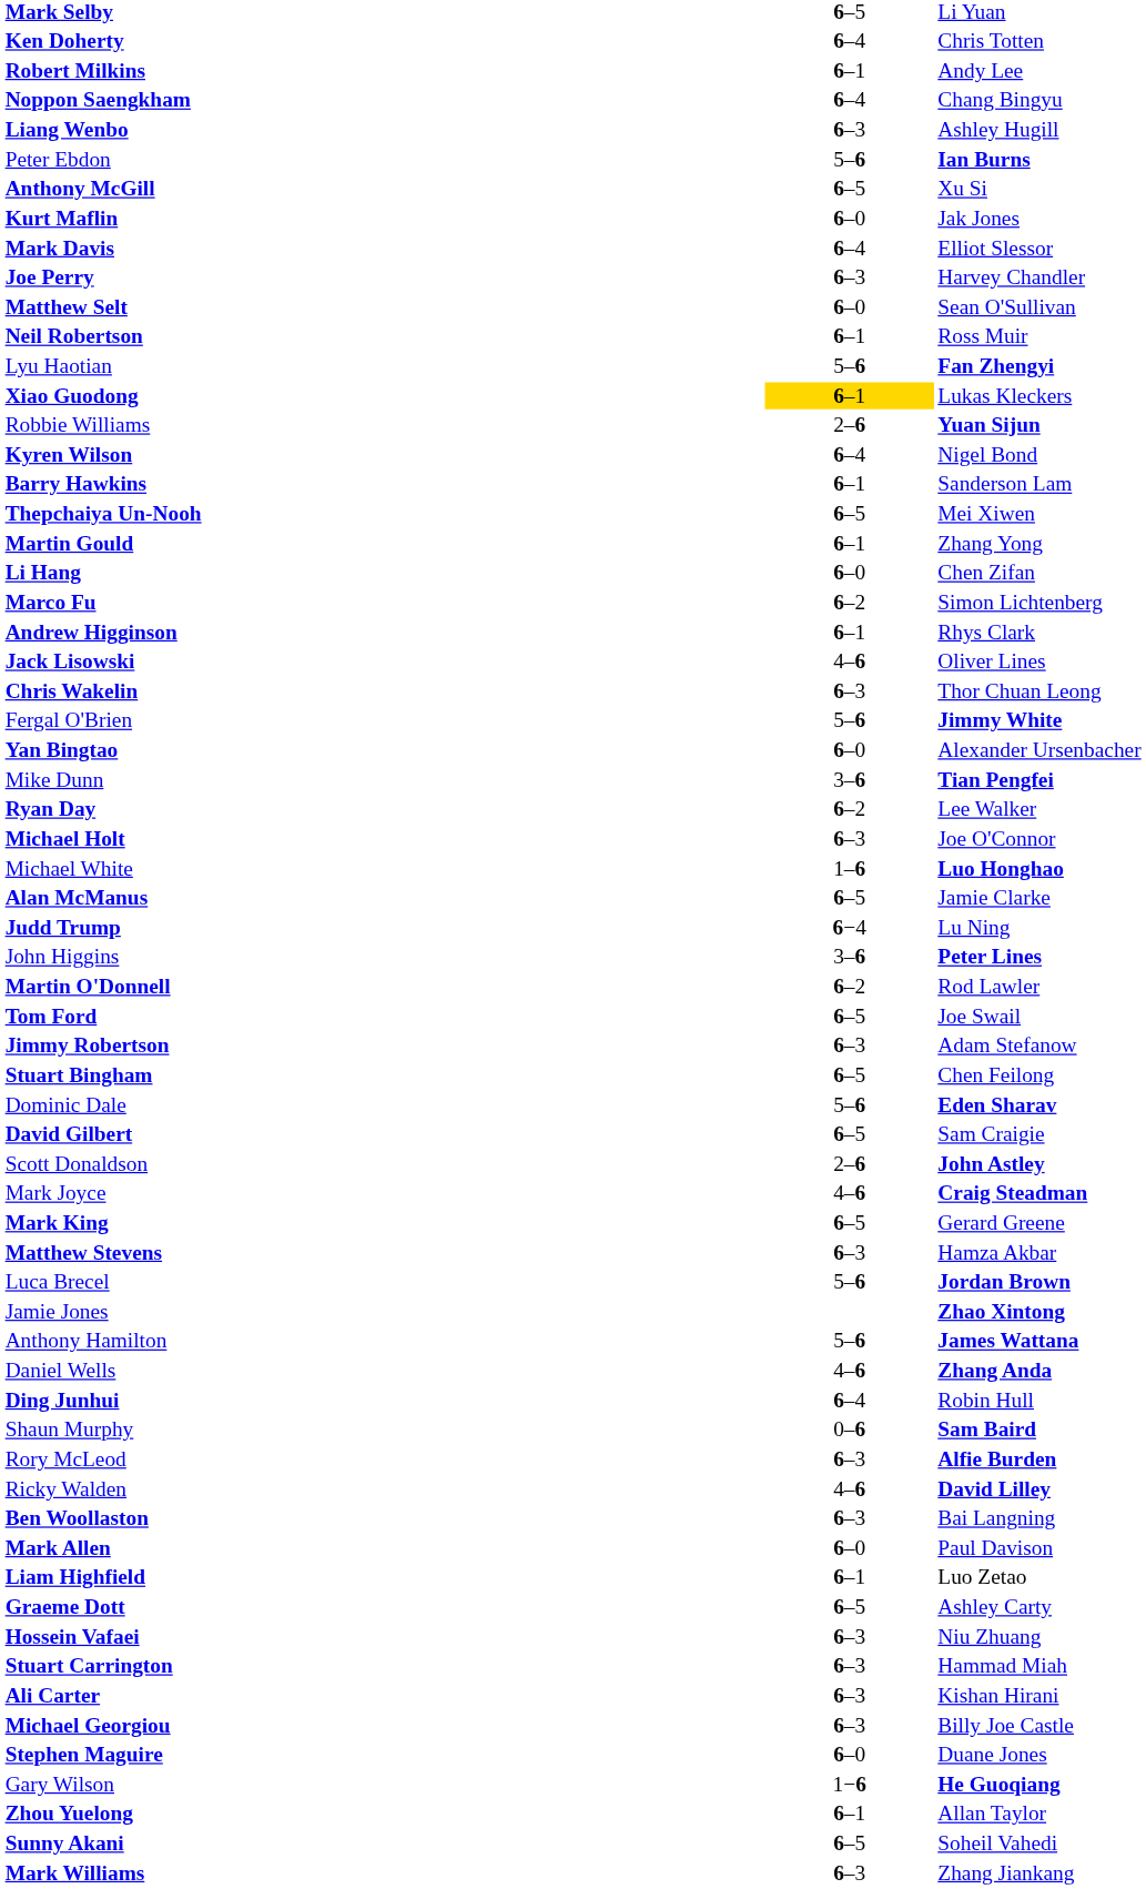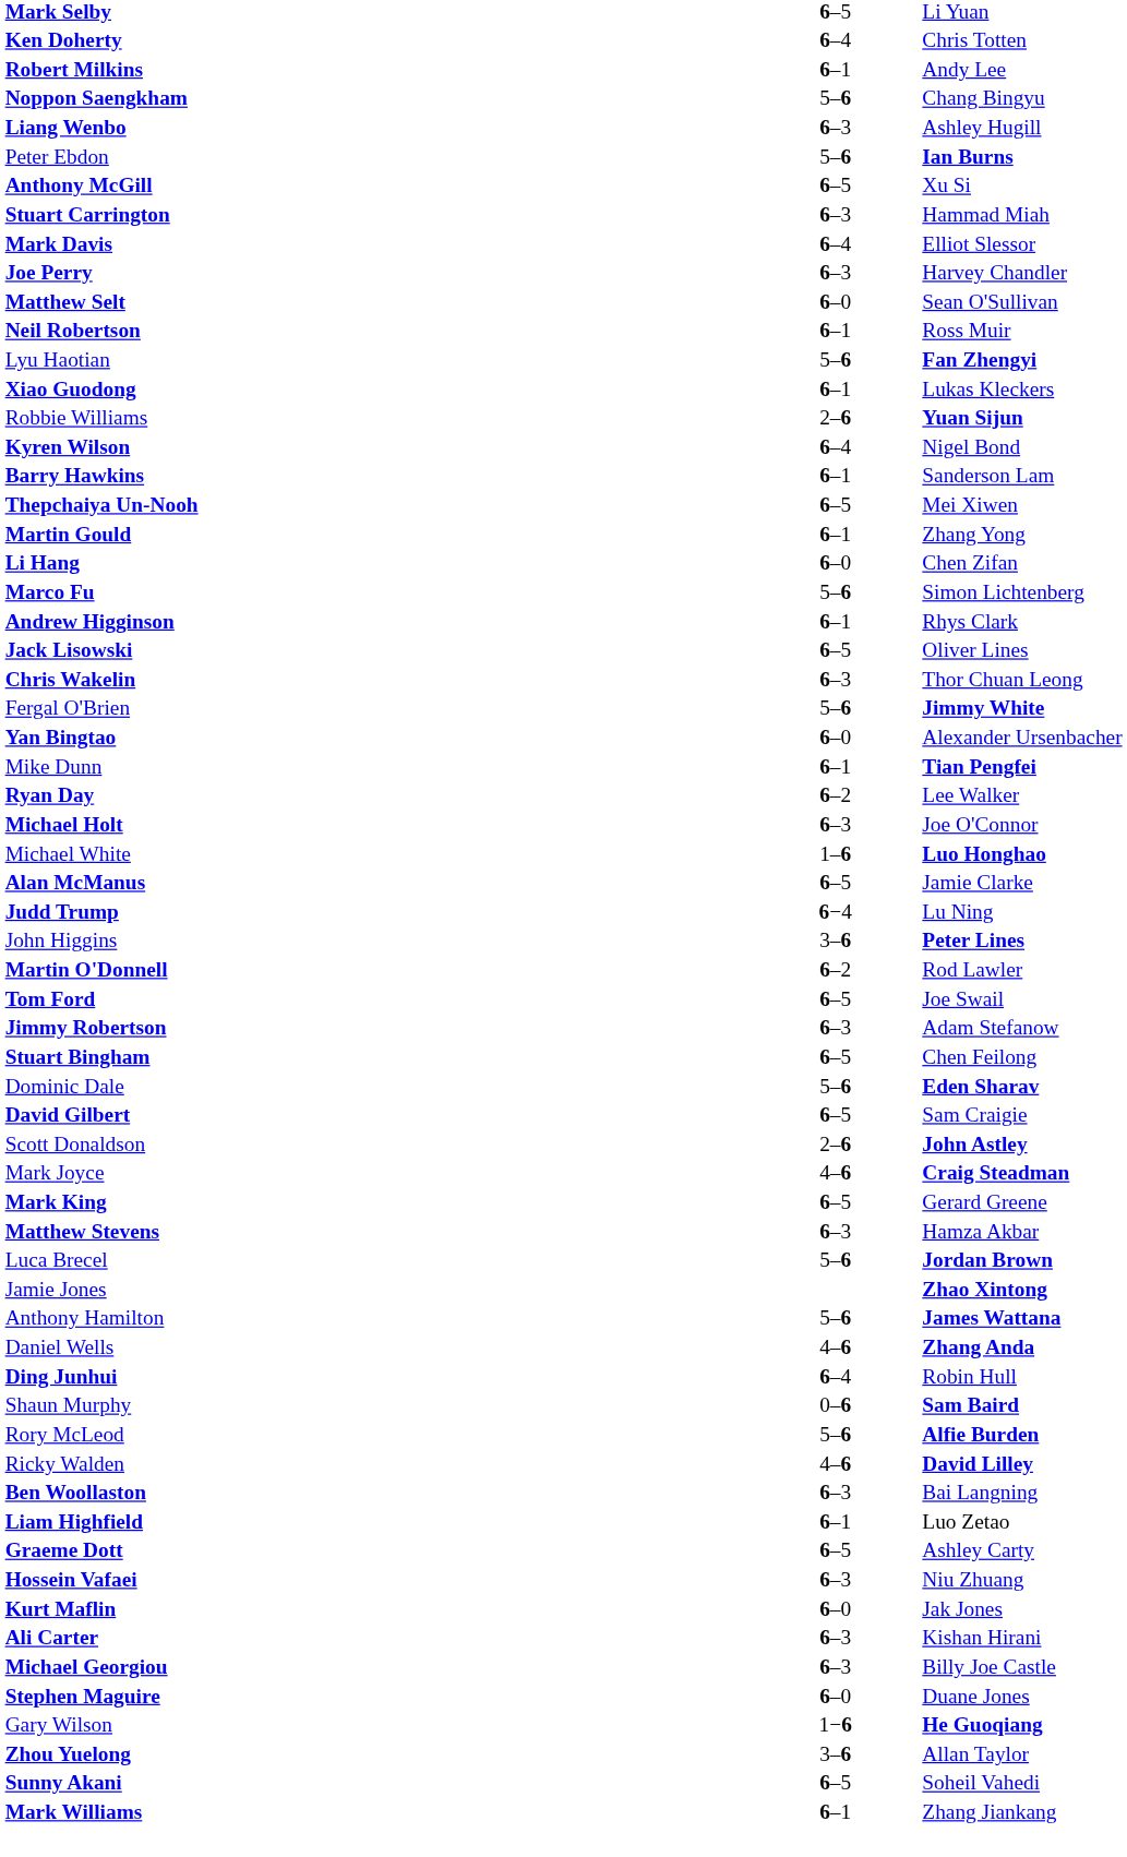 <table width="100%">
 <tr>
 <td width=45%> <strong><a href='#'>Mark Selby</a></strong></td>
 <td width=10% align="center"><strong>6</strong>–5</td>
 <td width=45%> <a href='#'>Li Yuan</a></td>
 </tr>
 <tr>
 <td> <strong><a href='#'>Ken Doherty</a></strong></td>
 <td align="center"><strong>6</strong>–4</td>
 <td> <a href='#'>Chris Totten</a></td>
 </tr>
 <tr>
 <td> <strong><a href='#'>Robert Milkins</a></strong></td>
 <td align="center"><strong>6</strong>–1</td>
 <td> <a href='#'>Andy Lee</a></td>
 </tr>
 <tr>
 <td> <strong><a href='#'>Noppon Saengkham</a></strong></td>
-<td align="center"><strong>6</strong>–4</td>
+<td align="center">5–<strong>6</strong></td>
 <td> <a href='#'>Chang Bingyu</a></td>
 </tr>
 <tr>
 <td> <strong><a href='#'>Liang Wenbo</a></strong></td>
 <td align="center"><strong>6</strong>–3</td>
 <td> <a href='#'>Ashley Hugill</a></td>
 </tr>
 <tr>
 <td> <a href='#'>Peter Ebdon</a></td>
 <td align="center">5–<strong>6</strong></td>
 <td> <strong><a href='#'>Ian Burns</a></strong></td>
 </tr>
 <tr>
 <td> <strong><a href='#'>Anthony McGill</a></strong></td>
 <td align="center"><strong>6</strong>–5</td>
 <td> <a href='#'>Xu Si</a></td>
 </tr>
 <tr>
-<td> <strong><a href='#'>Kurt Maflin</a></strong></td>
-<td align="center"><strong>6</strong>–0</td>
-<td> <a href='#'>Jak Jones</a></td>
+<td> <strong><a href='#'>Stuart Carrington</a></strong></td>
+<td align="center"><strong>6</strong>–3</td>
+<td> <a href='#'>Hammad Miah</a></td>
 </tr>
 <tr>
 <td> <strong><a href='#'>Mark Davis</a></strong></td>
 <td align="center"><strong>6</strong>–4</td>
 <td> <a href='#'>Elliot Slessor</a></td>
 </tr>
 <tr>
 <td> <strong><a href='#'>Joe Perry</a></strong></td>
 <td align="center"><strong>6</strong>–3</td>
 <td> <a href='#'>Harvey Chandler</a></td>
 </tr>
 <tr>
 <td> <strong><a href='#'>Matthew Selt</a></strong></td>
 <td align="center"><strong>6</strong>–0</td>
 <td> <a href='#'>Sean O'Sullivan</a></td>
 </tr>
 <tr>
 <td> <strong><a href='#'>Neil Robertson</a></strong></td>
 <td align="center"><strong>6</strong>–1</td>
 <td> <a href='#'>Ross Muir</a></td>
 </tr>
 <tr>
 <td> <a href='#'>Lyu Haotian</a></td>
 <td align="center">5–<strong>6</strong></td>
 <td> <strong><a href='#'>Fan Zhengyi</a></strong></td>
 </tr>
 <tr>
 <td> <strong><a href='#'>Xiao Guodong</a></strong></td>
-<td align="center" style="background: gold;"><strong>6</strong>–1</td>
+<td align="center"><strong>6</strong>–1</td>
 <td> <a href='#'>Lukas Kleckers</a></td>
 </tr>
 <tr>
 <td> <a href='#'>Robbie Williams</a></td>
 <td align="center">2–<strong>6</strong></td>
 <td> <strong><a href='#'>Yuan Sijun</a></strong></td>
 </tr>
 <tr>
 <td> <strong><a href='#'>Kyren Wilson</a></strong></td>
 <td align="center"><strong>6</strong>–4</td>
 <td> <a href='#'>Nigel Bond</a></td>
 </tr>
 <tr>
 <td> <strong><a href='#'>Barry Hawkins</a></strong></td>
 <td align="center"><strong>6</strong>–1</td>
 <td> <a href='#'>Sanderson Lam</a></td>
 </tr>
 <tr>
 <td> <strong><a href='#'>Thepchaiya Un-Nooh</a></strong></td>
 <td align="center"><strong>6</strong>–5</td>
 <td> <a href='#'>Mei Xiwen</a></td>
 </tr>
 <tr>
 <td> <strong><a href='#'>Martin Gould</a></strong></td>
 <td align="center"><strong>6</strong>–1</td>
 <td> <a href='#'>Zhang Yong</a></td>
 </tr>
 <tr>
 <td> <strong><a href='#'>Li Hang</a></strong></td>
 <td align="center"><strong>6</strong>–0</td>
 <td> <a href='#'>Chen Zifan</a></td>
 </tr>
 <tr>
 <td> <strong><a href='#'>Marco Fu</a></strong></td>
-<td align="center"><strong>6</strong>–2</td>
+<td align="center">5–<strong>6</strong></td>
 <td> <a href='#'>Simon Lichtenberg</a></td>
 </tr>
 <tr>
 <td> <strong><a href='#'>Andrew Higginson</a></strong></td>
 <td align="center"><strong>6</strong>–1</td>
 <td> <a href='#'>Rhys Clark</a></td>
 </tr>
 <tr>
 <td> <strong><a href='#'>Jack Lisowski</a></strong></td>
-<td align="center">4–<strong>6</strong></td>
+<td align="center"><strong>6</strong>–5</td>
 <td> <a href='#'>Oliver Lines</a></td>
 </tr>
 <tr>
 <td> <strong><a href='#'>Chris Wakelin</a></strong></td>
 <td align="center"><strong>6</strong>–3</td>
 <td> <a href='#'>Thor Chuan Leong</a></td>
 </tr>
 <tr>
 <td> <a href='#'>Fergal O'Brien</a></td>
 <td align="center">5–<strong>6</strong></td>
 <td> <strong><a href='#'>Jimmy White</a></strong></td>
 </tr>
 <tr>
 <td> <strong><a href='#'>Yan Bingtao</a></strong></td>
 <td align="center"><strong>6</strong>–0</td>
 <td> <a href='#'>Alexander Ursenbacher</a></td>
 </tr>
 <tr>
 <td> <a href='#'>Mike Dunn</a></td>
-<td align="center">3–<strong>6</strong></td>
+<td align="center"><strong>6</strong>–1</td>
 <td> <strong><a href='#'>Tian Pengfei</a></strong></td>
 </tr>
 <tr>
 <td> <strong><a href='#'>Ryan Day</a></strong></td>
 <td align="center"><strong>6</strong>–2</td>
 <td> <a href='#'>Lee Walker</a></td>
 </tr>
 <tr>
 <td> <strong><a href='#'>Michael Holt</a></strong></td>
 <td align="center"><strong>6</strong>–3</td>
 <td> <a href='#'>Joe O'Connor</a></td>
 </tr>
 <tr>
 <td> <a href='#'>Michael White</a></td>
 <td align="center">1–<strong>6</strong></td>
 <td> <strong><a href='#'>Luo Honghao</a></strong></td>
 </tr>
 <tr>
 <td> <strong><a href='#'>Alan McManus</a></strong></td>
 <td align="center"><strong>6</strong>–5</td>
 <td> <a href='#'>Jamie Clarke</a></td>
 </tr>
 <tr>
 <td> <strong><a href='#'>Judd Trump</a></strong></td>
 <td align="center"><strong>6</strong>−4</td>
 <td> <a href='#'>Lu Ning</a></td>
 </tr>
 <tr>
 <td> <a href='#'>John Higgins</a></td>
 <td align="center">3–<strong>6</strong></td>
 <td> <strong><a href='#'>Peter Lines</a></strong></td>
 </tr>
 <tr>
 <td> <strong><a href='#'>Martin O'Donnell</a></strong></td>
 <td align="center"><strong>6</strong>–2</td>
 <td> <a href='#'>Rod Lawler</a></td>
 </tr>
 <tr>
 <td> <strong><a href='#'>Tom Ford</a></strong></td>
 <td align="center"><strong>6</strong>–5</td>
 <td> <a href='#'>Joe Swail</a></td>
 </tr>
 <tr>
 <td> <strong><a href='#'>Jimmy Robertson</a></strong></td>
 <td align="center"><strong>6</strong>–3</td>
 <td> <a href='#'>Adam Stefanow</a></td>
 </tr>
 <tr>
 <td> <strong><a href='#'>Stuart Bingham</a></strong></td>
 <td align="center"><strong>6</strong>–5</td>
 <td> <a href='#'>Chen Feilong</a></td>
 </tr>
 <tr>
 <td> <a href='#'>Dominic Dale</a></td>
 <td align="center">5–<strong>6</strong></td>
 <td> <strong><a href='#'>Eden Sharav</a></strong></td>
 </tr>
 <tr>
 <td> <strong><a href='#'>David Gilbert</a></strong></td>
 <td align="center"><strong>6</strong>–5</td>
 <td> <a href='#'>Sam Craigie</a></td>
 </tr>
 <tr>
 <td> <a href='#'>Scott Donaldson</a></td>
 <td align="center">2–<strong>6</strong></td>
 <td> <strong><a href='#'>John Astley</a></strong></td>
 </tr>
 <tr>
 <td> <a href='#'>Mark Joyce</a></td>
 <td align="center">4–<strong>6</strong></td>
 <td> <strong><a href='#'>Craig Steadman</a></strong></td>
 </tr>
 <tr>
 <td> <strong><a href='#'>Mark King</a></strong></td>
 <td align="center"><strong>6</strong>–5</td>
 <td> <a href='#'>Gerard Greene</a></td>
 </tr>
 <tr>
 <td> <strong><a href='#'>Matthew Stevens</a></strong></td>
 <td align="center"><strong>6</strong>–3</td>
 <td> <a href='#'>Hamza Akbar</a></td>
 </tr>
 <tr>
 <td> <a href='#'>Luca Brecel</a></td>
 <td align="center">5–<strong>6</strong></td>
 <td> <strong><a href='#'>Jordan Brown</a></strong></td>
 </tr>
 <tr>
 <td> <a href='#'>Jamie Jones</a></td>
 <td align="center"></td>
 <td> <strong><a href='#'>Zhao Xintong</a></strong></td>
 </tr>
 <tr>
 <td> <a href='#'>Anthony Hamilton</a></td>
 <td align="center">5–<strong>6</strong></td>
 <td> <strong><a href='#'>James Wattana</a></strong></td>
 </tr>
 <tr>
 <td> <a href='#'>Daniel Wells</a></td>
 <td align="center">4–<strong>6</strong></td>
 <td> <strong><a href='#'>Zhang Anda</a></strong></td>
 </tr>
 <tr>
 <td> <strong><a href='#'>Ding Junhui</a></strong></td>
 <td align="center"><strong>6</strong>–4</td>
 <td> <a href='#'>Robin Hull</a></td>
 </tr>
 <tr>
 <td> <a href='#'>Shaun Murphy</a></td>
 <td align="center">0–<strong>6</strong></td>
 <td> <strong><a href='#'>Sam Baird</a></strong></td>
 </tr>
 <tr>
 <td> <a href='#'>Rory McLeod</a></td>
-<td align="center"><strong>6</strong>–3</td>
+<td align="center">5–<strong>6</strong></td>
 <td> <strong><a href='#'>Alfie Burden</a></strong></td>
 </tr>
 <tr>
 <td> <a href='#'>Ricky Walden</a></td>
 <td align="center">4–<strong>6</strong></td>
 <td> <strong><a href='#'>David Lilley</a></strong></td>
 </tr>
 <tr>
 <td> <strong><a href='#'>Ben Woollaston</a></strong></td>
 <td align="center"><strong>6</strong>–3</td>
 <td> <a href='#'>Bai Langning</a></td>
-</tr>
-<tr>
-<td> <strong><a href='#'>Mark Allen</a></strong></td>
-<td align="center"><strong>6</strong>–0</td>
-<td> <a href='#'>Paul Davison</a></td>
 </tr>
 <tr>
 <td> <strong><a href='#'>Liam Highfield</a></strong></td>
 <td align="center"><strong>6</strong>–1</td>
 <td> Luo Zetao</td>
 </tr>
 <tr>
 <td> <strong><a href='#'>Graeme Dott</a></strong></td>
 <td align="center"><strong>6</strong>–5</td>
 <td> <a href='#'>Ashley Carty</a></td>
 </tr>
 <tr>
 <td> <strong><a href='#'>Hossein Vafaei</a></strong></td>
 <td align="center"><strong>6</strong>–3</td>
 <td> <a href='#'>Niu Zhuang</a></td>
 </tr>
 <tr>
-<td> <strong><a href='#'>Stuart Carrington</a></strong></td>
-<td align="center"><strong>6</strong>–3</td>
-<td> <a href='#'>Hammad Miah</a></td>
+<td> <strong><a href='#'>Kurt Maflin</a></strong></td>
+<td align="center"><strong>6</strong>–0</td>
+<td> <a href='#'>Jak Jones</a></td>
 </tr>
 <tr>
 <td> <strong><a href='#'>Ali Carter</a></strong></td>
 <td align="center"><strong>6</strong>–3</td>
 <td> <a href='#'>Kishan Hirani</a></td>
 </tr>
 <tr>
 <td> <strong><a href='#'>Michael Georgiou</a></strong></td>
 <td align="center"><strong>6</strong>–3</td>
 <td> <a href='#'>Billy Joe Castle</a></td>
 </tr>
 <tr>
 <td> <strong><a href='#'>Stephen Maguire</a></strong></td>
 <td align="center"><strong>6</strong>–0</td>
 <td> <a href='#'>Duane Jones</a></td>
 </tr>
 <tr>
 <td> <a href='#'>Gary Wilson</a></td>
 <td align="center">1−<strong>6</strong></td>
 <td> <strong><a href='#'>He Guoqiang</a></strong></td>
 </tr>
 <tr>
 <td> <strong><a href='#'>Zhou Yuelong</a></strong></td>
-<td align="center"><strong>6</strong>–1</td>
+<td align="center">3–<strong>6</strong></td>
 <td> <a href='#'>Allan Taylor</a></td>
 </tr>
 <tr>
 <td> <strong><a href='#'>Sunny Akani</a></strong></td>
 <td align="center"><strong>6</strong>–5</td>
 <td> <a href='#'>Soheil Vahedi</a></td>
 </tr>
 <tr>
 <td> <strong><a href='#'>Mark Williams</a></strong></td>
-<td align="center"><strong>6</strong>–3</td>
+<td align="center"><strong>6</strong>–1</td>
 <td> <a href='#'>Zhang Jiankang</a></td>
 </tr>
 </table>
